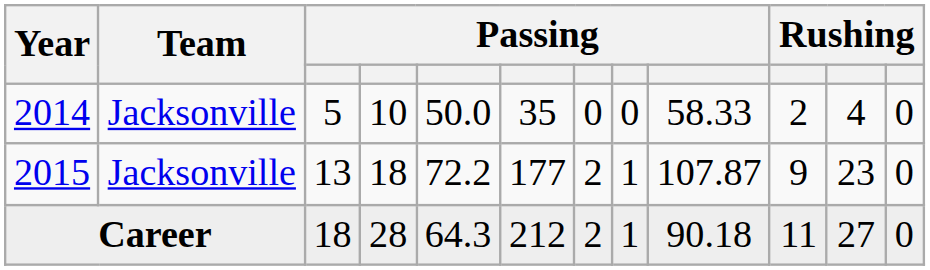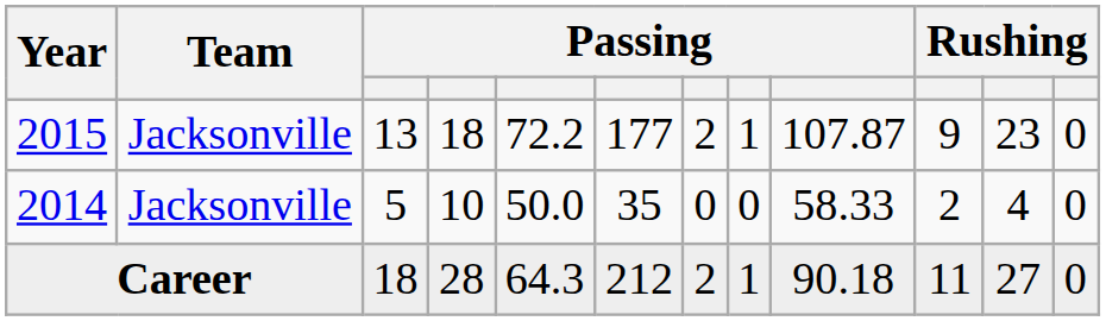 <table class="wikitable sortable" style="text-align:center">
 <tr>
 <th rowspan=2>Year</th>
 <th rowspan=2>Team</th>
 <th colspan=7>Passing</th>
 <th colspan=3>Rushing</th>
 </tr>
 <tr>
 <th></th>
 <th></th>
 <th></th>
 <th></th>
 <th></th>
 <th></th>
 <th></th>
 <th></th>
 <th></th>
 <th></th>
 </tr>
 <tr>
+<td><a href='#'>2015</a></td>
+<td><a href='#'>Jacksonville</a></td>
+<td>13</td>
+<td>18</td>
+<td>72.2</td>
+<td>177</td>
+<td>2</td>
+<td>1</td>
+<td>107.87</td>
+<td>9</td>
+<td>23</td>
+<td>0</td>
+</tr>
+<tr>
 <td><a href='#'>2014</a></td>
 <td><a href='#'>Jacksonville</a></td>
 <td>5</td>
 <td>10</td>
 <td>50.0</td>
 <td>35</td>
 <td>0</td>
 <td>0</td>
 <td>58.33</td>
 <td>2</td>
 <td>4</td>
-<td>0</td>
-</tr>
-<tr>
-<td><a href='#'>2015</a></td>
-<td><a href='#'>Jacksonville</a></td>
-<td>13</td>
-<td>18</td>
-<td>72.2</td>
-<td>177</td>
-<td>2</td>
-<td>1</td>
-<td>107.87</td>
-<td>9</td>
-<td>23</td>
 <td>0</td>
 </tr>
 <tr class="sortbottom" style="background:#eee;">
 <td colspan=2><strong>Career</strong></td>
 <td>18</td>
 <td>28</td>
 <td>64.3</td>
 <td>212</td>
 <td>2</td>
 <td>1</td>
 <td>90.18</td>
 <td>11</td>
 <td>27</td>
 <td>0</td>
 </tr>
 </table>
